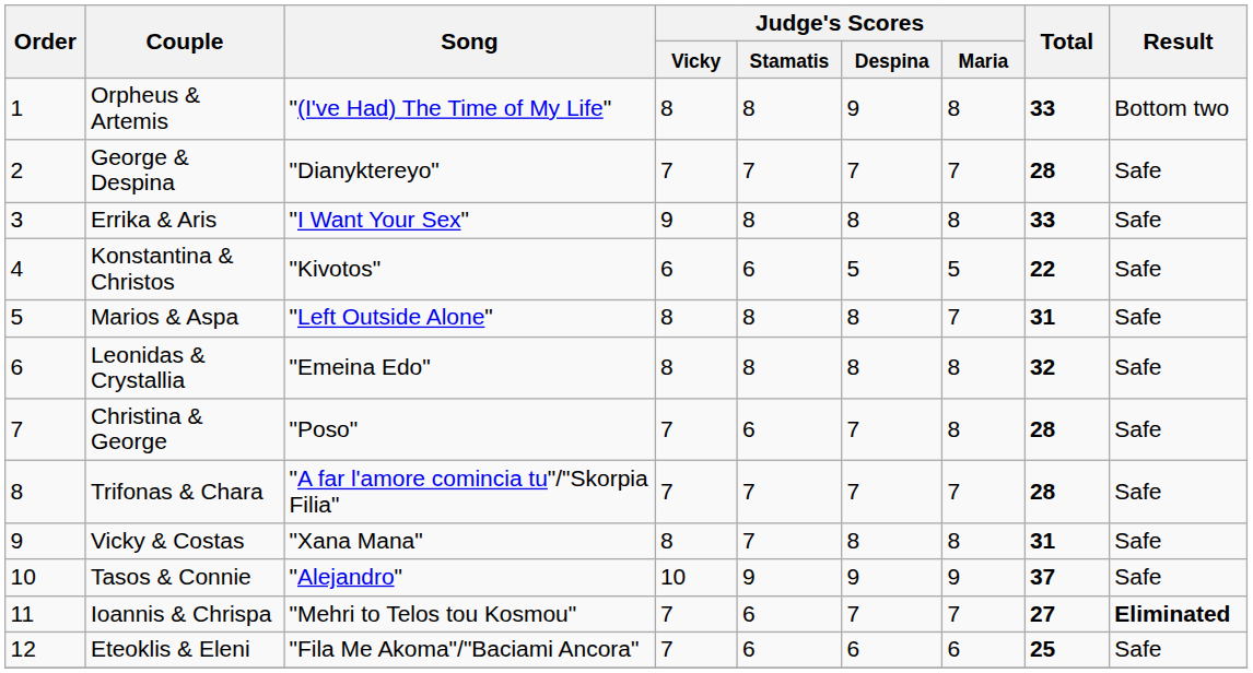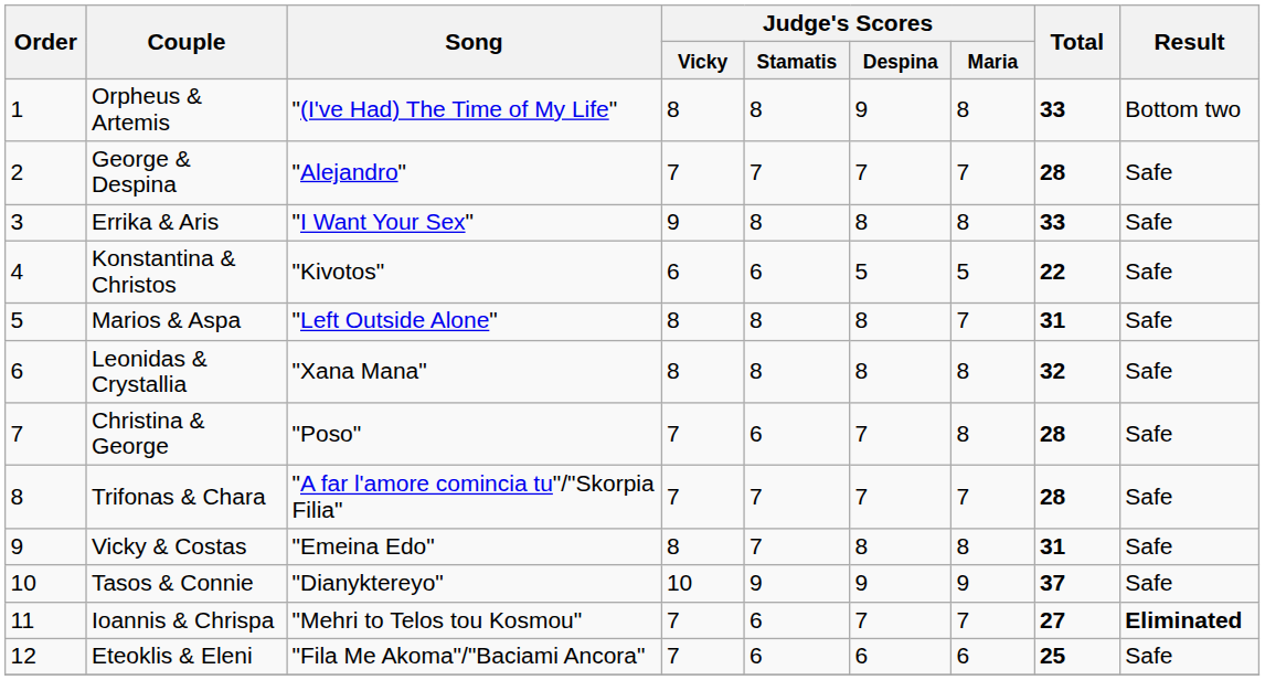 <table class="wikitable sortable center">
 <tr>
 <th rowspan="2" style="width: 4em">Order</th>
 <th rowspan="2" style="width: 17em">Couple</th>
 <th rowspan="2" style="width: 40em">Song</th>
 <th colspan="4">Judge's Scores</th>
 <th rowspan="2" style="width: 6em">Total</th>
 <th rowspan="2" style="width: 7em">Result</th>
 </tr>
 <tr>
 <th style="width: 6em"><small>Vicky</small></th>
 <th style="width: 6em"><small>Stamatis</small></th>
 <th style="width: 6em"><small>Despina</small></th>
 <th style="width: 6em"><small>Maria</small></th>
 </tr>
 <tr>
 <td>1</td>
 <td>Orpheus & Artemis</td>
 <td>"<a href='#'>(I've Had) The Time of My Life</a>"</td>
 <td>8</td>
 <td>8</td>
 <td>9</td>
 <td>8</td>
 <td><strong>33</strong></td>
 <td>Bottom two</td>
 </tr>
 <tr>
 <td>2</td>
 <td>George & Despina</td>
-<td>"Dianyktereyo"</td>
+<td>"<a href='#'>Alejandro</a>"</td>
 <td>7</td>
 <td>7</td>
 <td>7</td>
 <td>7</td>
 <td><strong>28</strong></td>
 <td>Safe</td>
 </tr>
 <tr>
 <td>3</td>
 <td>Errika & Aris</td>
 <td>"<a href='#'>I Want Your Sex</a>"</td>
 <td>9</td>
 <td>8</td>
 <td>8</td>
 <td>8</td>
 <td><strong>33</strong></td>
 <td>Safe</td>
 </tr>
 <tr>
 <td>4</td>
 <td>Konstantina & Christos</td>
 <td>"Kivotos"</td>
 <td>6</td>
 <td>6</td>
 <td>5</td>
 <td>5</td>
 <td><strong>22</strong></td>
 <td>Safe</td>
 </tr>
 <tr>
 <td>5</td>
 <td>Marios & Aspa</td>
 <td>"<a href='#'>Left Outside Alone</a>"</td>
 <td>8</td>
 <td>8</td>
 <td>8</td>
 <td>7</td>
 <td><strong>31</strong></td>
 <td>Safe</td>
 </tr>
 <tr>
 <td>6</td>
 <td>Leonidas & Crystallia</td>
-<td>"Emeina Edo"</td>
+<td>"Xana Mana"</td>
 <td>8</td>
 <td>8</td>
 <td>8</td>
 <td>8</td>
 <td><strong>32</strong></td>
 <td>Safe</td>
 </tr>
 <tr>
 <td>7</td>
 <td>Christina & George</td>
 <td>"Poso"</td>
 <td>7</td>
 <td>6</td>
 <td>7</td>
 <td>8</td>
 <td><strong>28</strong></td>
 <td>Safe</td>
 </tr>
 <tr>
 <td>8</td>
 <td>Trifonas & Chara</td>
 <td>"<a href='#'>A far l'amore comincia tu</a>"/"Skorpia Filia"</td>
 <td>7</td>
 <td>7</td>
 <td>7</td>
 <td>7</td>
 <td><strong>28</strong></td>
 <td>Safe</td>
 </tr>
 <tr>
 <td>9</td>
 <td>Vicky & Costas</td>
-<td>"Xana Mana"</td>
+<td>"Emeina Edo"</td>
 <td>8</td>
 <td>7</td>
 <td>8</td>
 <td>8</td>
 <td><strong>31</strong></td>
 <td>Safe</td>
 </tr>
 <tr>
 <td>10</td>
 <td>Tasos & Connie</td>
-<td>"<a href='#'>Alejandro</a>"</td>
+<td>"Dianyktereyo"</td>
 <td>10</td>
 <td>9</td>
 <td>9</td>
 <td>9</td>
 <td><strong>37</strong></td>
 <td>Safe</td>
 </tr>
 <tr>
 <td>11</td>
 <td>Ioannis & Chrispa</td>
 <td>"Mehri to Telos tou Kosmou"</td>
 <td>7</td>
 <td>6</td>
 <td>7</td>
 <td>7</td>
 <td><strong>27</strong></td>
 <td><strong>Eliminated</strong></td>
 </tr>
 <tr>
 <td>12</td>
 <td>Eteoklis & Eleni</td>
 <td>"Fila Me Akoma"/"Baciami Ancora"</td>
 <td>7</td>
 <td>6</td>
 <td>6</td>
 <td>6</td>
 <td><strong>25</strong></td>
 <td>Safe</td>
 </tr>
 <tr>
 </tr>
 </table>
